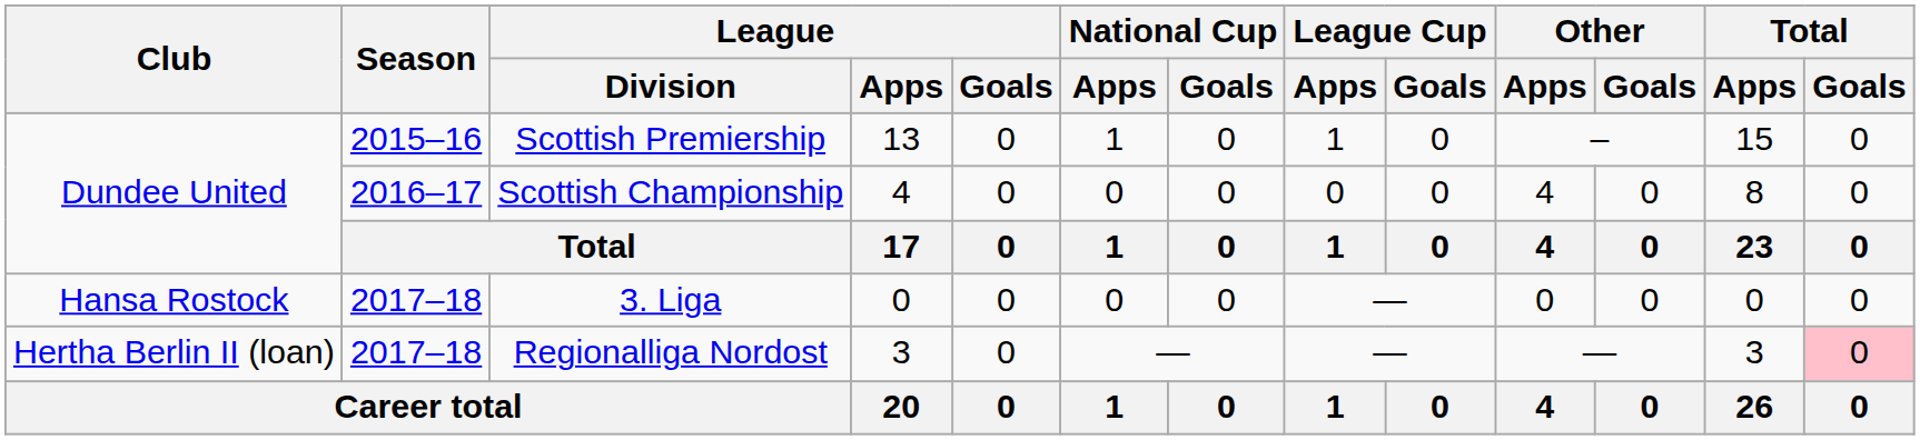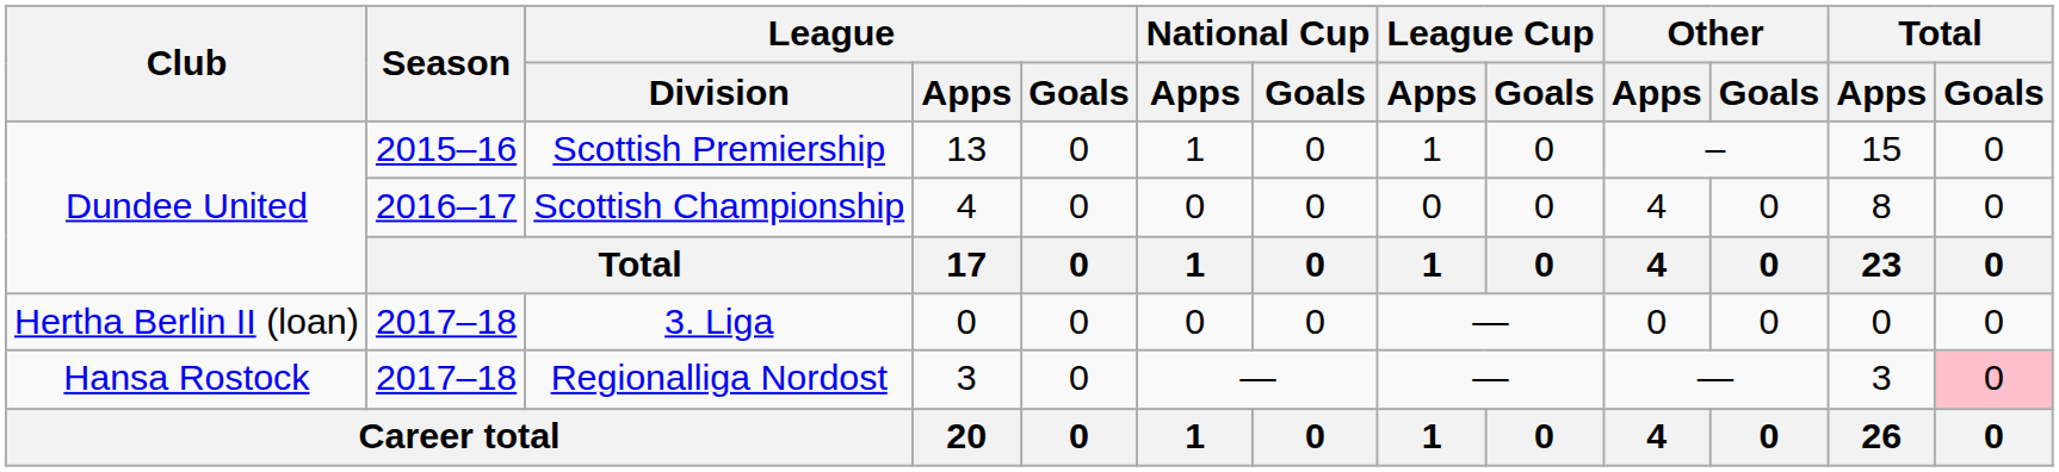 <table class="wikitable" style="text-align: center">
 <tr>
 <th rowspan="2">Club</th>
 <th rowspan="2">Season</th>
 <th colspan="3">League</th>
 <th colspan="2">National Cup</th>
 <th colspan="2">League Cup</th>
 <th colspan="2">Other</th>
 <th colspan="2">Total</th>
 </tr>
 <tr>
 <th>Division</th>
 <th>Apps</th>
 <th>Goals</th>
 <th>Apps</th>
 <th>Goals</th>
 <th>Apps</th>
 <th>Goals</th>
 <th>Apps</th>
 <th>Goals</th>
 <th>Apps</th>
 <th>Goals</th>
 </tr>
 <tr>
 <td rowspan="3"><a href='#'>Dundee United</a></td>
 <td><a href='#'>2015–16</a></td>
 <td><a href='#'>Scottish Premiership</a></td>
 <td>13</td>
 <td>0</td>
 <td>1</td>
 <td>0</td>
 <td>1</td>
 <td>0</td>
 <td colspan="2">–</td>
 <td>15</td>
 <td>0</td>
 </tr>
 <tr>
 <td><a href='#'>2016–17</a></td>
 <td><a href='#'>Scottish Championship</a></td>
 <td>4</td>
 <td>0</td>
 <td>0</td>
 <td>0</td>
 <td>0</td>
 <td>0</td>
 <td>4</td>
 <td>0</td>
 <td>8</td>
 <td>0</td>
 </tr>
 <tr>
 <th colspan="2">Total</th>
 <th>17</th>
 <th>0</th>
 <th>1</th>
 <th>0</th>
 <th>1</th>
 <th>0</th>
 <th>4</th>
 <th>0</th>
 <th>23</th>
 <th>0</th>
 </tr>
 <tr>
-<td><a href='#'>Hansa Rostock</a></td>
+<td><a href='#'>Hertha Berlin II</a> (loan)</td>
 <td><a href='#'>2017–18</a></td>
 <td><a href='#'>3. Liga</a></td>
 <td>0</td>
 <td>0</td>
 <td>0</td>
 <td>0</td>
 <td colspan="2">—</td>
 <td>0</td>
 <td>0</td>
 <td>0</td>
 <td>0</td>
 </tr>
 <tr>
-<td><a href='#'>Hertha Berlin II</a> (loan)</td>
+<td><a href='#'>Hansa Rostock</a></td>
 <td><a href='#'>2017–18</a></td>
 <td><a href='#'>Regionalliga Nordost</a></td>
 <td>3</td>
 <td>0</td>
 <td colspan="2">—</td>
 <td colspan="2">—</td>
 <td colspan="2">—</td>
 <td>3</td>
 <td style="background: pink;">0</td>
 </tr>
 <tr>
 <th colspan="3">Career total</th>
 <th>20</th>
 <th>0</th>
 <th>1</th>
 <th>0</th>
 <th>1</th>
 <th>0</th>
 <th>4</th>
 <th>0</th>
 <th>26</th>
 <th>0</th>
 </tr>
 </table>
